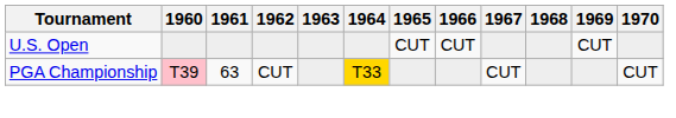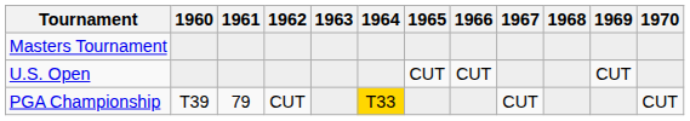 <table class="wikitable" style="font-size:95%;text-align:center;">
 <tr>
 <th>Tournament</th>
 <th>1960</th>
 <th>1961</th>
 <th>1962</th>
 <th>1963</th>
 <th>1964</th>
 <th>1965</th>
 <th>1966</th>
 <th>1967</th>
 <th>1968</th>
 <th>1969</th>
 <th>1970</th>
+</tr>
+<tr>
+<td align=left><a href='#'>Masters Tournament</a></td>
+<td style="background:#eeeeee;"></td>
+<td style="background:#eeeeee;"></td>
+<td style="background:#eeeeee;"></td>
+<td style="background:#eeeeee;"></td>
+<td style="background:#eeeeee;"></td>
+<td style="background:#eeeeee;"></td>
+<td style="background:#eeeeee;"></td>
+<td style="background:#eeeeee;"></td>
+<td style="background:#eeeeee;"></td>
+<td style="background:#eeeeee;"></td>
+<td style="background:#eeeeee;"></td>
 </tr>
 <tr>
 <td align=left><a href='#'>U.S. Open</a></td>
 <td style="background:#eeeeee;"></td>
 <td style="background:#eeeeee;"></td>
 <td style="background:#eeeeee;"></td>
 <td style="background:#eeeeee;"></td>
 <td style="background:#eeeeee;"></td>
 <td>CUT</td>
 <td>CUT</td>
 <td style="background:#eeeeee;"></td>
 <td style="background:#eeeeee;"></td>
 <td>CUT</td>
 <td style="background:#eeeeee;"></td>
 </tr>
 <tr>
 <td align=left><a href='#'>PGA Championship</a></td>
-<td style="background: pink;">T39</td>
-<td>63</td>
+<td>T39</td>
+<td>79</td>
 <td>CUT</td>
 <td style="background:#eeeeee;"></td>
 <td style="background: gold;">T33</td>
 <td style="background:#eeeeee;"></td>
 <td style="background:#eeeeee;"></td>
 <td>CUT</td>
 <td style="background:#eeeeee;"></td>
 <td style="background:#eeeeee;"></td>
 <td>CUT</td>
 </tr>
 </table>
